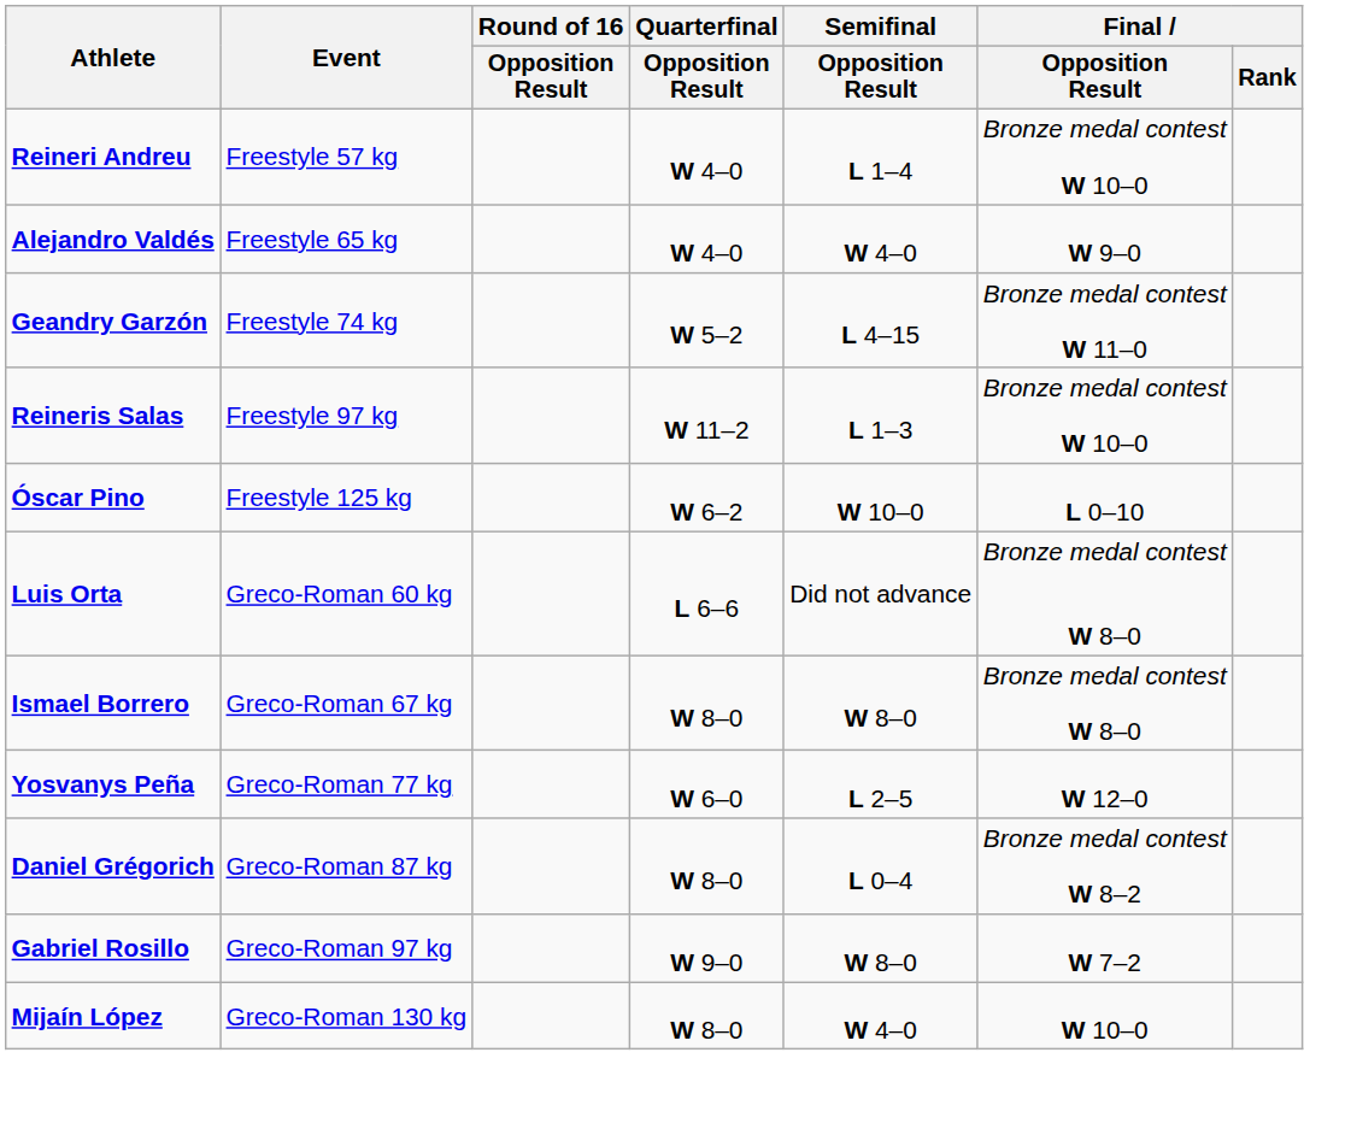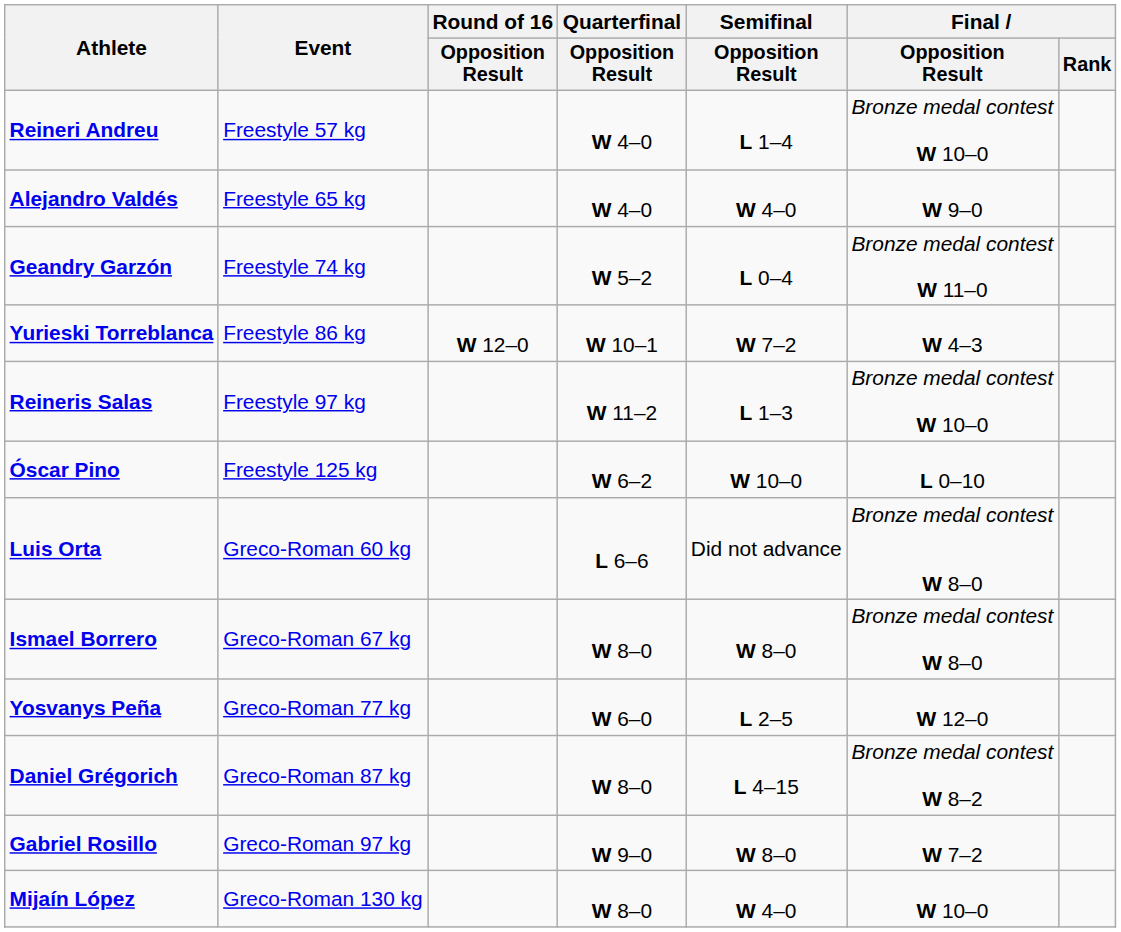 <table class=wikitable style=font-size:90%;text-align:center>
 <tr>
 <th rowspan=2>Athlete</th>
 <th rowspan=2>Event</th>
 <th>Round of 16</th>
 <th>Quarterfinal</th>
 <th>Semifinal</th>
 <th colspan=2>Final / </th>
 </tr>
 <tr style=font-size:95%>
 <th>Opposition<br>Result</th>
 <th>Opposition<br>Result</th>
 <th>Opposition<br>Result</th>
 <th>Opposition<br>Result</th>
 <th>Rank</th>
 </tr>
 <tr>
 <td align=left><strong><a href='#'>Reineri Andreu</a></strong></td>
 <td align=left><a href='#'>Freestyle 57 kg</a></td>
 <td></td>
 <td><br><strong>W</strong> 4–0</td>
 <td><br><strong>L</strong> 1–4</td>
 <td><em>Bronze medal contest</em><br><br><strong>W</strong> 10–0</td>
 <td></td>
 </tr>
 <tr>
 <td align=left><strong><a href='#'>Alejandro Valdés</a></strong></td>
 <td align=left><a href='#'>Freestyle 65 kg</a></td>
 <td></td>
 <td><br><strong>W</strong> 4–0</td>
 <td><br><strong>W</strong> 4–0</td>
 <td><br><strong>W</strong> 9–0</td>
 <td></td>
 </tr>
 <tr>
 <td align=left><strong><a href='#'>Geandry Garzón</a></strong></td>
 <td align=left><a href='#'>Freestyle 74 kg</a></td>
 <td></td>
 <td><br><strong>W</strong> 5–2</td>
-<td><br><strong>L</strong> 4–15</td>
+<td><br><strong>L</strong> 0–4</td>
 <td><em>Bronze medal contest</em><br><br><strong>W</strong> 11–0</td>
+<td></td>
+</tr>
+<tr>
+<td align=left><strong><a href='#'>Yurieski Torreblanca</a></strong></td>
+<td align=left><a href='#'>Freestyle 86 kg</a></td>
+<td><br><strong>W</strong> 12–0</td>
+<td><br><strong>W</strong> 10–1</td>
+<td><br><strong>W</strong> 7–2</td>
+<td><br><strong>W</strong> 4–3</td>
 <td></td>
 </tr>
 <tr>
 <td align=left><strong><a href='#'>Reineris Salas</a></strong></td>
 <td align=left><a href='#'>Freestyle 97 kg</a></td>
 <td></td>
 <td><br><strong>W</strong> 11–2</td>
 <td><br><strong>L</strong> 1–3</td>
 <td><em>Bronze medal contest</em><br><br><strong>W</strong> 10–0</td>
 <td></td>
 </tr>
 <tr>
 <td align=left><strong><a href='#'>Óscar Pino</a></strong></td>
 <td align=left><a href='#'>Freestyle 125 kg</a></td>
 <td></td>
 <td><br><strong>W</strong> 6–2</td>
 <td><br><strong>W</strong> 10–0</td>
 <td><br><strong>L</strong> 0–10</td>
 <td></td>
 </tr>
 <tr>
 <td align=left><strong><a href='#'>Luis Orta</a></strong></td>
 <td align=left><a href='#'>Greco-Roman 60 kg</a></td>
 <td></td>
 <td><br><strong>L</strong> 6–6</td>
 <td>Did not advance</td>
 <td><em>Bronze medal contest</em><br><br><br><strong>W</strong> 8–0</td>
 <td></td>
 </tr>
 <tr>
 <td align=left><strong><a href='#'>Ismael Borrero</a></strong></td>
 <td align=left><a href='#'>Greco-Roman 67 kg</a></td>
 <td></td>
 <td><br><strong>W</strong> 8–0</td>
 <td><br><strong>W</strong> 8–0</td>
 <td><em>Bronze medal contest</em><br><br><strong>W</strong> 8–0</td>
 <td></td>
 </tr>
 <tr>
 <td align=left><strong><a href='#'>Yosvanys Peña</a></strong></td>
 <td align=left><a href='#'>Greco-Roman 77 kg</a></td>
 <td></td>
 <td><br><strong>W</strong> 6–0</td>
 <td><br><strong>L</strong> 2–5</td>
 <td><br><strong>W</strong> 12–0</td>
 <td></td>
 </tr>
 <tr>
 <td align=left><strong><a href='#'>Daniel Grégorich</a></strong></td>
 <td align=left><a href='#'>Greco-Roman 87 kg</a></td>
 <td></td>
 <td><br><strong>W</strong> 8–0</td>
-<td><br><strong>L</strong> 0–4</td>
+<td><br><strong>L</strong> 4–15</td>
 <td><em>Bronze medal contest</em><br><br><strong>W</strong> 8–2</td>
 <td></td>
 </tr>
 <tr>
 <td align=left><strong><a href='#'>Gabriel Rosillo</a></strong></td>
 <td align=left><a href='#'>Greco-Roman 97 kg</a></td>
 <td></td>
 <td><br><strong>W</strong> 9–0</td>
 <td><br><strong>W</strong> 8–0</td>
 <td><br><strong>W</strong> 7–2</td>
 <td></td>
 </tr>
 <tr>
 <td align=left><strong><a href='#'>Mijaín López</a></strong></td>
 <td align=left><a href='#'>Greco-Roman 130 kg</a></td>
 <td></td>
 <td><br><strong>W</strong> 8–0</td>
 <td><br><strong>W</strong> 4–0</td>
 <td><br><strong>W</strong> 10–0</td>
 <td></td>
 </tr>
 </table>
